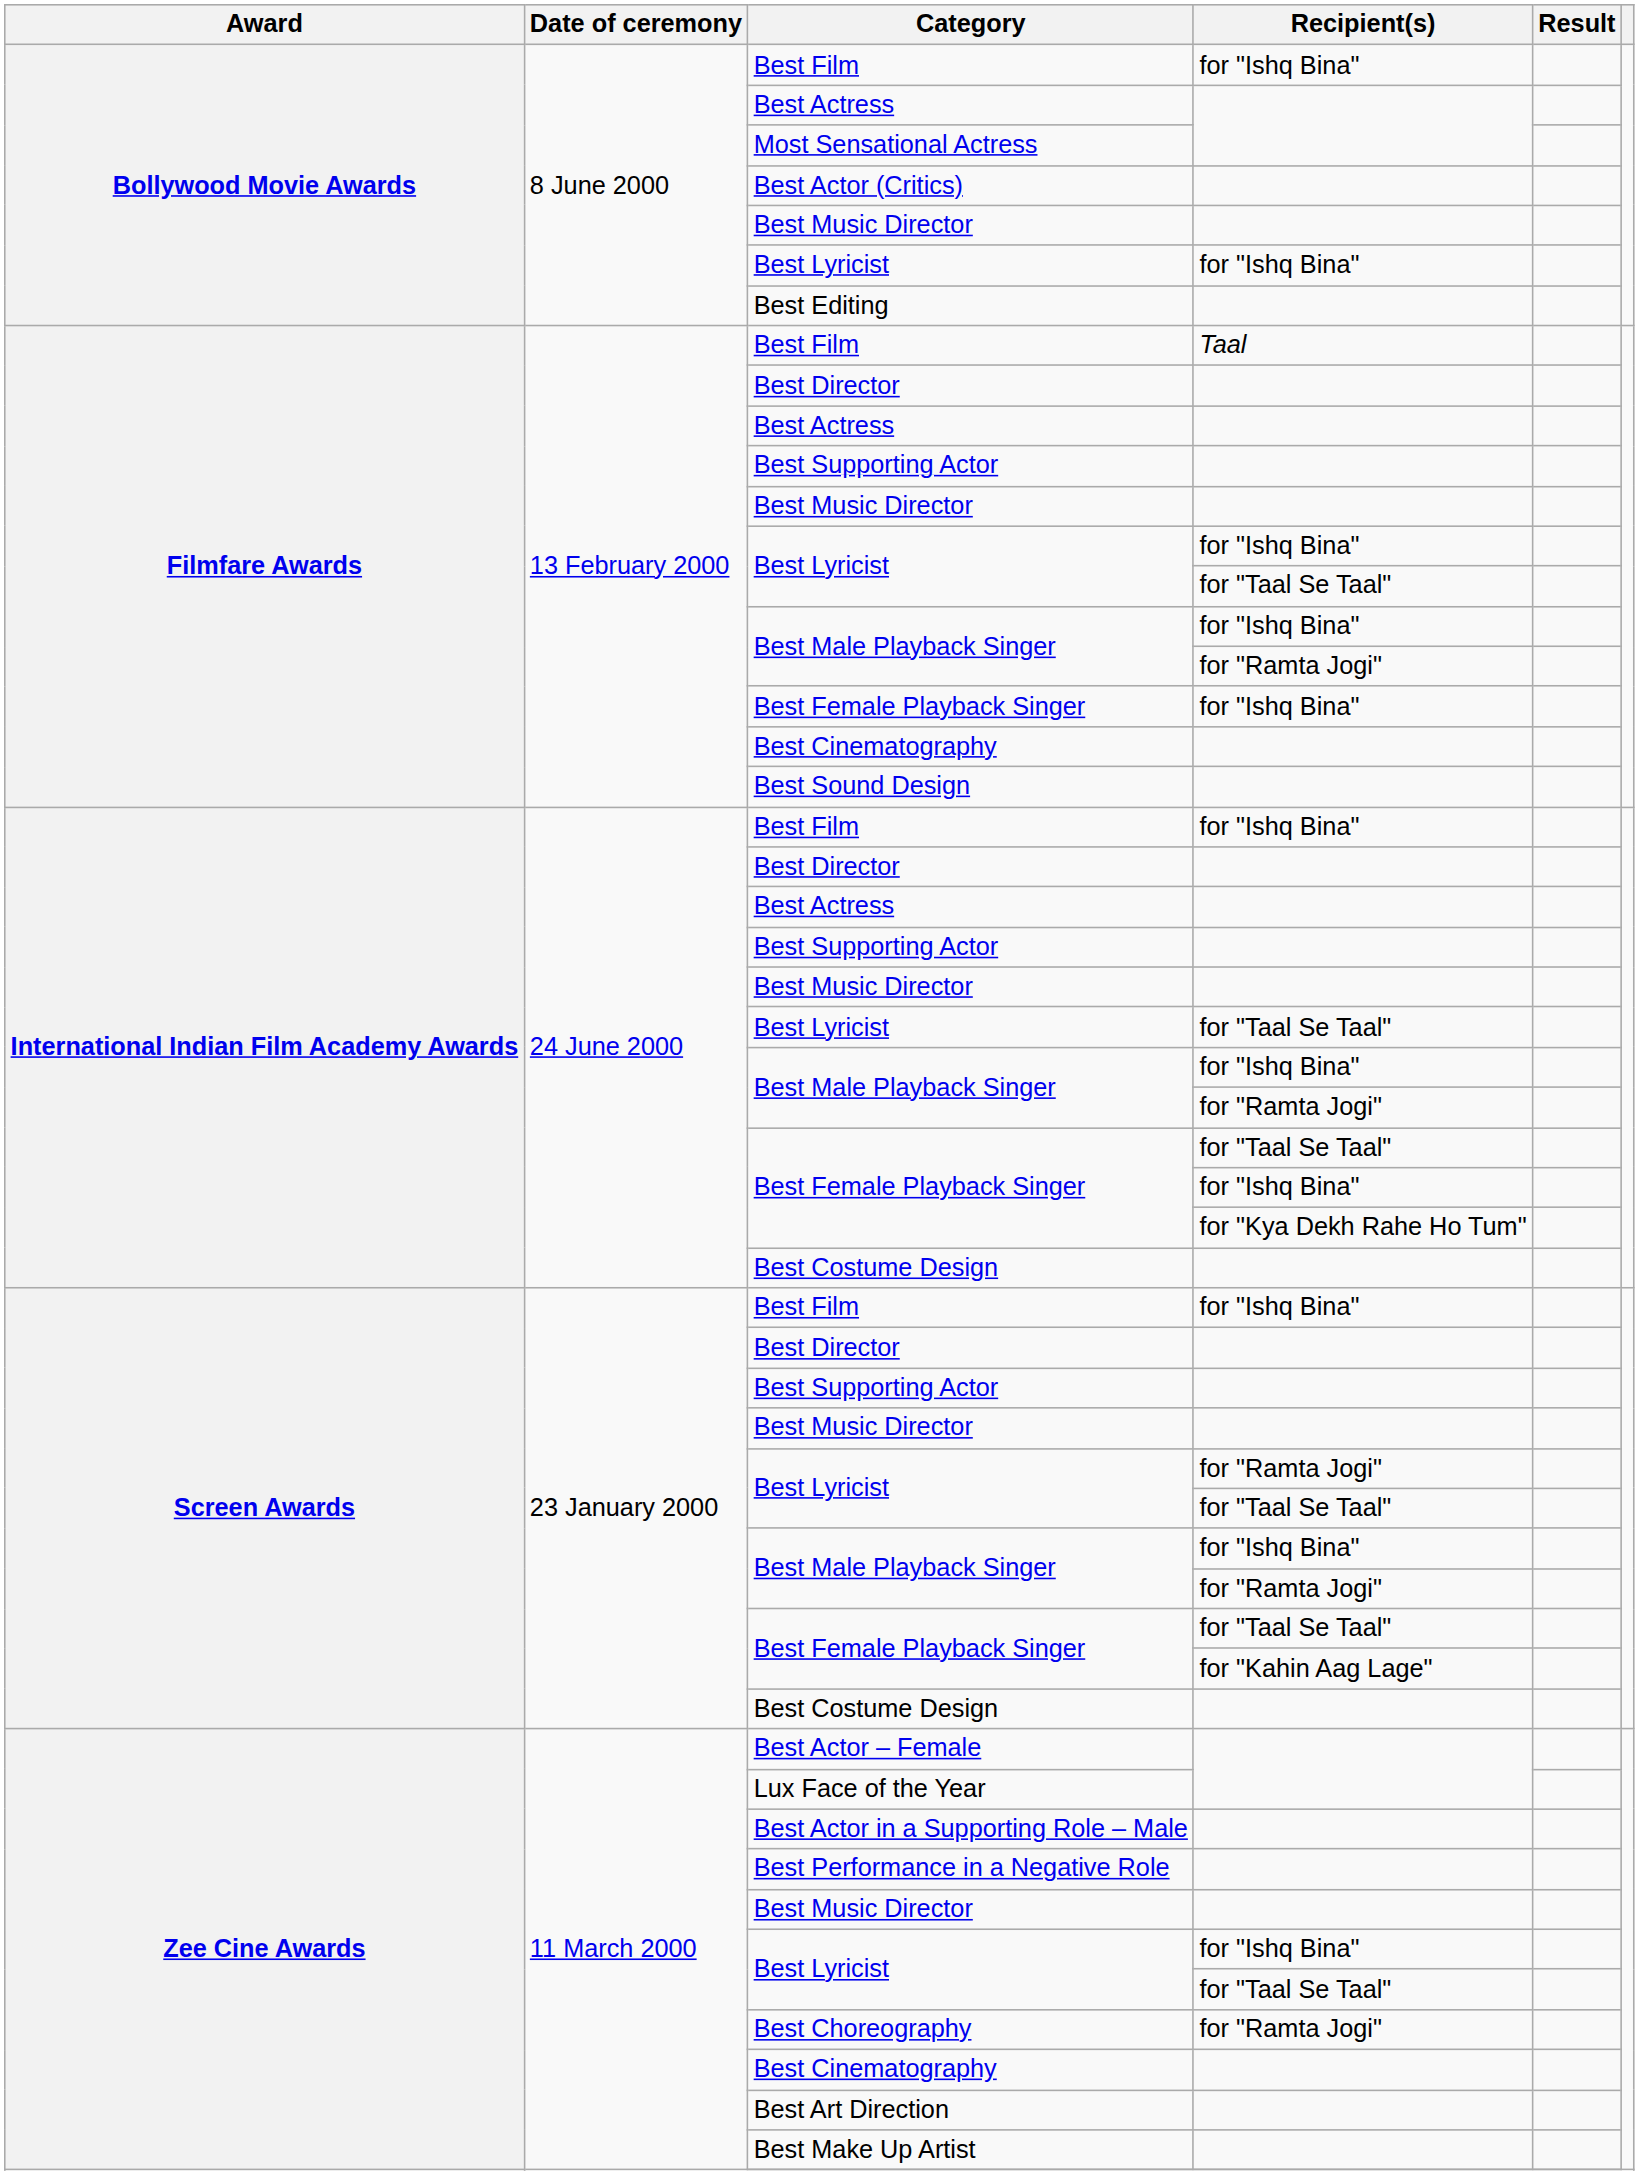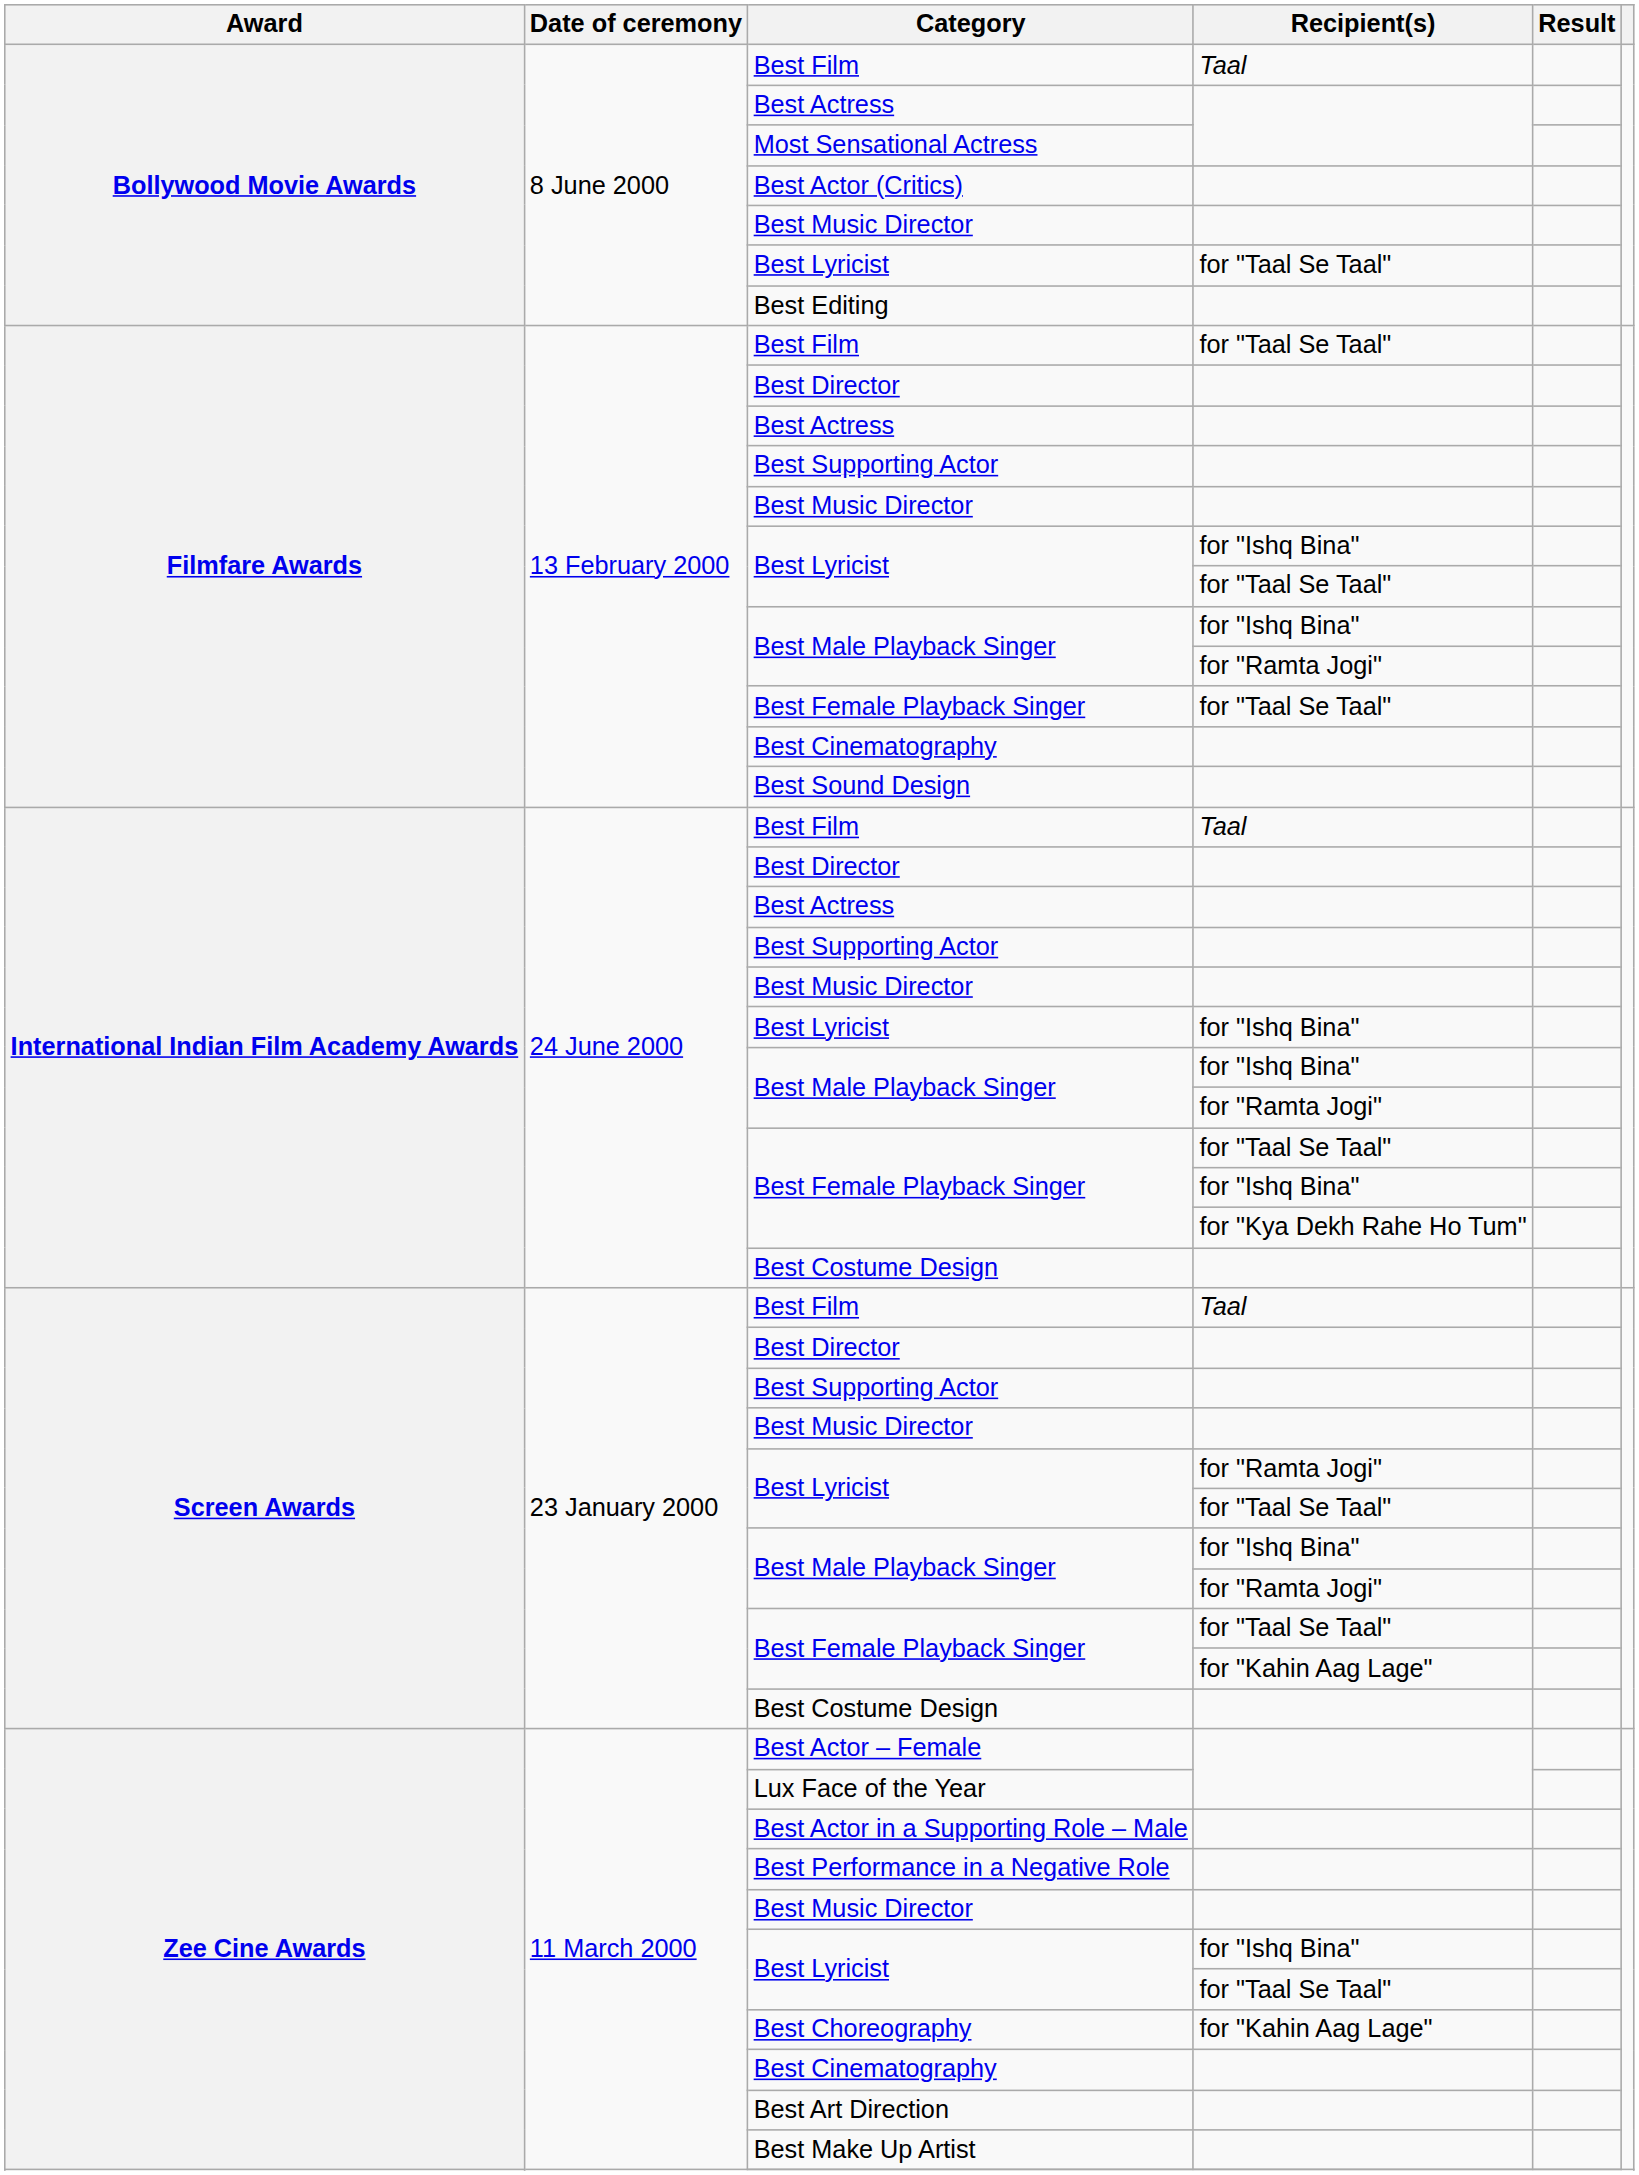 <table class="wikitable plainrowheaders sortable">
 <tr>
 <th scope="col">Award</th>
 <th scope="col">Date of ceremony</th>
 <th scope="col">Category</th>
 <th scope="col">Recipient(s)</th>
 <th scope="col">Result</th>
 <th scope="col" class="unsortable"></th>
 </tr>
 <tr>
 <th scope="row" rowspan="7"><a href='#'>Bollywood Movie Awards</a></th>
 <td rowspan="7">8 June 2000</td>
 <td><a href='#'>Best Film</a></td>
-<td> for "Ishq Bina"</td>
+<td><em>Taal</em></td>
 <td></td>
 <td style="text-align:center;" rowspan="7"></td>
 </tr>
 <tr>
 <td><a href='#'>Best Actress</a></td>
 <td rowspan="2"></td>
 <td></td>
 </tr>
 <tr>
 <td><a href='#'>Most Sensational Actress</a></td>
 <td></td>
 </tr>
 <tr>
 <td><a href='#'>Best Actor (Critics)</a></td>
 <td></td>
 <td></td>
 </tr>
 <tr>
 <td><a href='#'>Best Music Director</a></td>
 <td></td>
 <td></td>
 </tr>
 <tr>
 <td><a href='#'>Best Lyricist</a></td>
-<td> for "Ishq Bina"</td>
+<td> for "Taal Se Taal"</td>
 <td></td>
 </tr>
 <tr>
 <td>Best Editing</td>
 <td></td>
 <td></td>
 </tr>
 <tr>
 <th scope="row" rowspan="12"><a href='#'>Filmfare Awards</a></th>
 <td rowspan="12"><a href='#'>13 February 2000</a></td>
 <td><a href='#'>Best Film</a></td>
-<td><em>Taal</em></td>
+<td> for "Taal Se Taal"</td>
 <td></td>
 <td style="text-align:center;" rowspan="12"><br><br></td>
 </tr>
 <tr>
 <td><a href='#'>Best Director</a></td>
 <td></td>
 <td></td>
 </tr>
 <tr>
 <td><a href='#'>Best Actress</a></td>
 <td></td>
 <td></td>
 </tr>
 <tr>
 <td><a href='#'>Best Supporting Actor</a></td>
 <td></td>
 <td></td>
 </tr>
 <tr>
 <td><a href='#'>Best Music Director</a></td>
 <td></td>
 <td></td>
 </tr>
 <tr>
 <td rowspan="2"><a href='#'>Best Lyricist</a></td>
 <td> for "Ishq Bina"</td>
 <td></td>
 </tr>
 <tr>
 <td> for "Taal Se Taal"</td>
 <td></td>
 </tr>
 <tr>
 <td rowspan="2"><a href='#'>Best Male Playback Singer</a></td>
 <td> for "Ishq Bina"</td>
 <td></td>
 </tr>
 <tr>
 <td> for "Ramta Jogi"</td>
 <td></td>
 </tr>
 <tr>
 <td><a href='#'>Best Female Playback Singer</a></td>
-<td> for "Ishq Bina"</td>
+<td> for "Taal Se Taal"</td>
 <td></td>
 </tr>
 <tr>
 <td><a href='#'>Best Cinematography</a></td>
 <td></td>
 <td></td>
 </tr>
 <tr>
 <td><a href='#'>Best Sound Design</a></td>
 <td></td>
 <td></td>
 </tr>
 <tr>
 <th scope="row" rowspan="12"><a href='#'>International Indian Film Academy Awards</a></th>
 <td rowspan="12"><a href='#'>24 June 2000</a></td>
 <td><a href='#'>Best Film</a></td>
-<td> for "Ishq Bina"</td>
+<td><em>Taal</em></td>
 <td></td>
 <td style="text-align:center;" rowspan="12"><br><br></td>
 </tr>
 <tr>
 <td><a href='#'>Best Director</a></td>
 <td></td>
 <td></td>
 </tr>
 <tr>
 <td><a href='#'>Best Actress</a></td>
 <td></td>
 <td></td>
 </tr>
 <tr>
 <td><a href='#'>Best Supporting Actor</a></td>
 <td></td>
 <td></td>
 </tr>
 <tr>
 <td><a href='#'>Best Music Director</a></td>
 <td></td>
 <td></td>
 </tr>
 <tr>
 <td><a href='#'>Best Lyricist</a></td>
-<td> for "Taal Se Taal"</td>
+<td> for "Ishq Bina"</td>
 <td></td>
 </tr>
 <tr>
 <td rowspan="2"><a href='#'>Best Male Playback Singer</a></td>
 <td> for "Ishq Bina"</td>
 <td></td>
 </tr>
 <tr>
 <td> for "Ramta Jogi"</td>
 <td></td>
 </tr>
 <tr>
 <td rowspan="3"><a href='#'>Best Female Playback Singer</a></td>
 <td> for "Taal Se Taal"</td>
 <td></td>
 </tr>
 <tr>
 <td> for "Ishq Bina"</td>
 <td></td>
 </tr>
 <tr>
 <td> for "Kya Dekh Rahe Ho Tum"</td>
 <td></td>
 </tr>
 <tr>
 <td><a href='#'>Best Costume Design</a></td>
 <td></td>
 <td></td>
 </tr>
 <tr>
 <th scope="row" rowspan="11"><a href='#'>Screen Awards</a></th>
 <td rowspan="11">23 January 2000</td>
 <td><a href='#'>Best Film</a></td>
-<td> for "Ishq Bina"</td>
+<td><em>Taal</em></td>
 <td></td>
 <td style="text-align:center;" rowspan="11"><br></td>
 </tr>
 <tr>
 <td><a href='#'>Best Director</a></td>
 <td></td>
 <td></td>
 </tr>
 <tr>
 <td><a href='#'>Best Supporting Actor</a></td>
 <td></td>
 <td></td>
 </tr>
 <tr>
 <td><a href='#'>Best Music Director</a></td>
 <td></td>
 <td></td>
 </tr>
 <tr>
 <td rowspan="2"><a href='#'>Best Lyricist</a></td>
 <td> for "Ramta Jogi"</td>
 <td></td>
 </tr>
 <tr>
 <td> for "Taal Se Taal"</td>
 <td></td>
 </tr>
 <tr>
 <td rowspan="2"><a href='#'>Best Male Playback Singer</a></td>
 <td> for "Ishq Bina"</td>
 <td></td>
 </tr>
 <tr>
 <td> for "Ramta Jogi"</td>
 <td></td>
 </tr>
 <tr>
 <td rowspan="2"><a href='#'>Best Female Playback Singer</a></td>
 <td> for "Taal Se Taal"</td>
 <td></td>
 </tr>
 <tr>
 <td> for "Kahin Aag Lage"</td>
 <td></td>
 </tr>
 <tr>
 <td>Best Costume Design</td>
 <td></td>
 <td></td>
 </tr>
 <tr>
 <th scope="row" rowspan="25"><a href='#'>Zee Cine Awards</a></th>
 <td rowspan="25"><a href='#'>11 March 2000</a></td>
 <td><a href='#'>Best Actor – Female</a></td>
 <td rowspan="2"></td>
 <td></td>
 <td style="text-align:center;" rowspan="25"><br><br><br><br></td>
 </tr>
 <tr>
 <td>Lux Face of the Year</td>
 <td></td>
 </tr>
 <tr>
 <td><a href='#'>Best Actor in a Supporting Role – Male</a></td>
 <td></td>
 <td></td>
 </tr>
 <tr>
 <td><a href='#'>Best Performance in a Negative Role</a></td>
 <td></td>
 <td></td>
 </tr>
 <tr>
 <td><a href='#'>Best Music Director</a></td>
 <td></td>
 <td></td>
 </tr>
 <tr>
 <td rowspan="2"><a href='#'>Best Lyricist</a></td>
 <td> for "Ishq Bina"</td>
 <td></td>
 </tr>
 <tr>
 <td> for "Taal Se Taal"</td>
 <td></td>
 </tr>
 <tr>
 <td><a href='#'>Best Choreography</a></td>
-<td> for "Ramta Jogi"</td>
+<td> for "Kahin Aag Lage"</td>
 <td></td>
 </tr>
 <tr>
 <td><a href='#'>Best Cinematography</a></td>
 <td></td>
 <td></td>
 </tr>
 <tr>
 <td>Best Art Direction</td>
 <td></td>
 <td></td>
 </tr>
 <tr>
 <td>Best Make Up Artist</td>
 <td></td>
 <td></td>
 </tr>
 <tr>
 </tr>
 </table>
